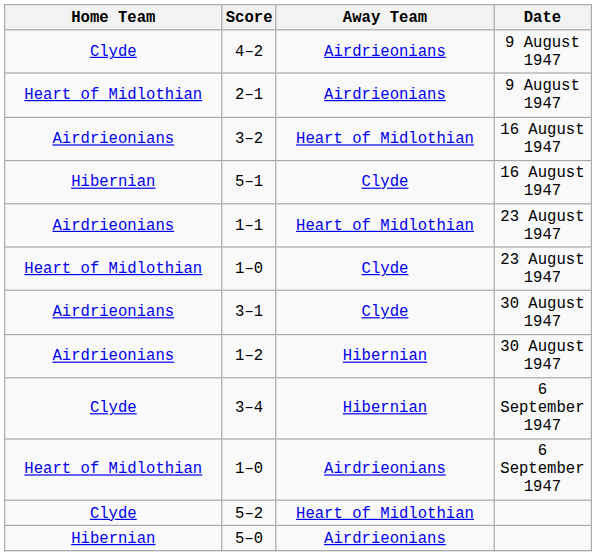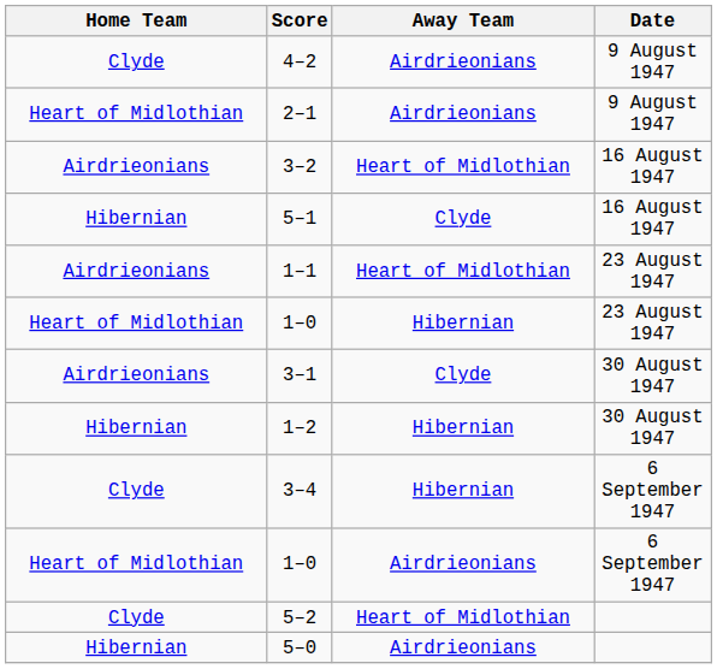 <table class="wikitable" style="text-align:center;">
 <tr>
 <th width=175>Home Team</th>
 <th width=20>Score</th>
 <th width=175>Away Team</th>
 <th width= 75>Date</th>
 </tr>
 <tr>
 <td><a href='#'>Clyde</a></td>
 <td>4–2</td>
 <td><a href='#'>Airdrieonians</a></td>
 <td>9 August 1947</td>
 </tr>
 <tr>
 <td><a href='#'>Heart of Midlothian</a></td>
 <td>2–1</td>
 <td><a href='#'>Airdrieonians</a></td>
 <td>9 August 1947</td>
 </tr>
 <tr>
 <td><a href='#'>Airdrieonians</a></td>
 <td>3–2</td>
 <td><a href='#'>Heart of Midlothian</a></td>
 <td>16 August 1947</td>
 </tr>
 <tr>
 <td><a href='#'>Hibernian</a></td>
 <td>5–1</td>
 <td><a href='#'>Clyde</a></td>
 <td>16 August 1947</td>
 </tr>
 <tr>
 <td><a href='#'>Airdrieonians</a></td>
 <td>1–1</td>
 <td><a href='#'>Heart of Midlothian</a></td>
 <td>23 August 1947</td>
 </tr>
 <tr>
 <td><a href='#'>Heart of Midlothian</a></td>
 <td>1–0</td>
-<td><a href='#'>Clyde</a></td>
+<td><a href='#'>Hibernian</a></td>
 <td>23 August 1947</td>
 </tr>
 <tr>
 <td><a href='#'>Airdrieonians</a></td>
 <td>3–1</td>
 <td><a href='#'>Clyde</a></td>
 <td>30 August 1947</td>
 </tr>
 <tr>
-<td><a href='#'>Airdrieonians</a></td>
+<td><a href='#'>Hibernian</a></td>
 <td>1–2</td>
 <td><a href='#'>Hibernian</a></td>
 <td>30 August 1947</td>
 </tr>
 <tr>
 <td><a href='#'>Clyde</a></td>
 <td>3–4</td>
 <td><a href='#'>Hibernian</a></td>
 <td>6 September 1947</td>
 </tr>
 <tr>
 <td><a href='#'>Heart of Midlothian</a></td>
 <td>1–0</td>
 <td><a href='#'>Airdrieonians</a></td>
 <td>6 September 1947</td>
 </tr>
 <tr>
 <td><a href='#'>Clyde</a></td>
 <td>5–2</td>
 <td><a href='#'>Heart of Midlothian</a></td>
 <td></td>
 </tr>
 <tr>
 <td><a href='#'>Hibernian</a></td>
 <td>5–0</td>
 <td><a href='#'>Airdrieonians</a></td>
 <td></td>
 </tr>
 <tr>
 </tr>
 </table>
